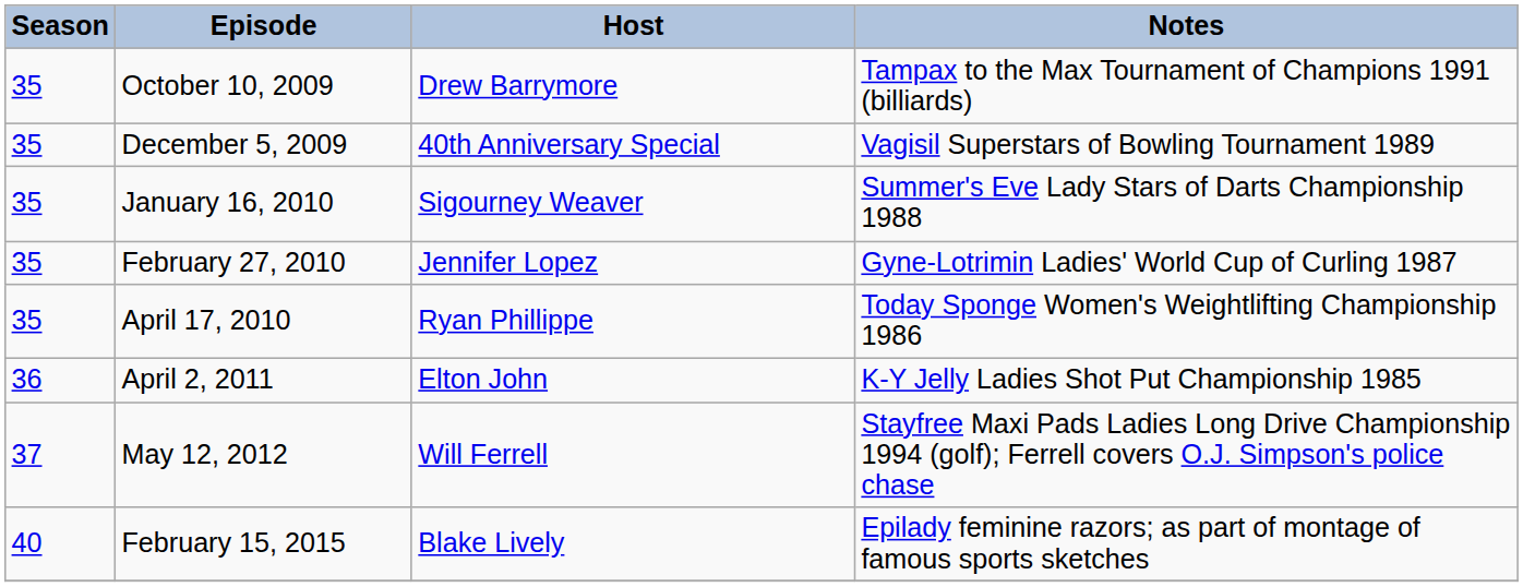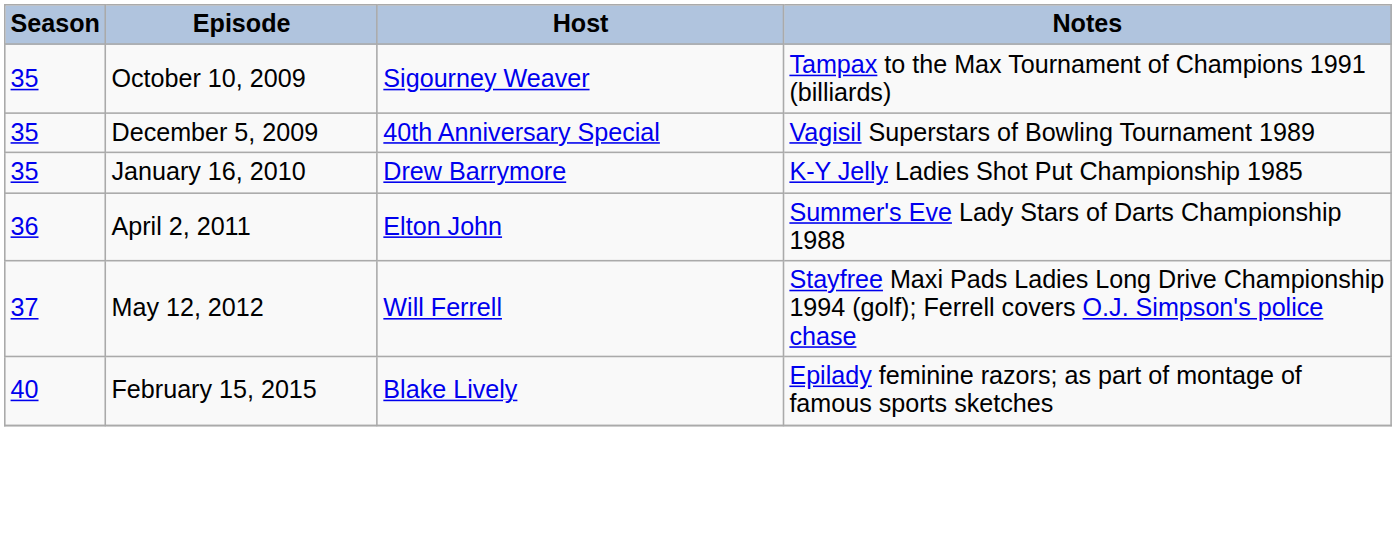 <table class="wikitable" style="width:100%;">
 <tr>
 <th style="background:#B0C4DE;" width="5%">Season</th>
 <th style="background:#B0C4DE;" width="20%">Episode</th>
 <th style="background:#B0C4DE;" width="30%">Host</th>
 <th style="background:#B0C4DE;" width="45%">Notes</th>
 </tr>
 <tr>
 <td><a href='#'>35</a></td>
 <td>October 10, 2009</td>
-<td><a href='#'>Drew Barrymore</a></td>
+<td><a href='#'>Sigourney Weaver</a></td>
 <td><a href='#'>Tampax</a> to the Max Tournament of Champions 1991 (billiards)</td>
 </tr>
 <tr>
 <td><a href='#'>35</a></td>
 <td>December 5, 2009</td>
 <td><a href='#'>40th Anniversary Special</a></td>
 <td><a href='#'>Vagisil</a> Superstars of Bowling Tournament 1989</td>
 </tr>
 <tr>
 <td><a href='#'>35</a></td>
 <td>January 16, 2010</td>
-<td><a href='#'>Sigourney Weaver</a></td>
-<td><a href='#'>Summer's Eve</a> Lady Stars of Darts Championship 1988</td>
-</tr>
-<tr>
-<td><a href='#'>35</a></td>
-<td>February 27, 2010</td>
-<td><a href='#'>Jennifer Lopez</a></td>
-<td><a href='#'>Gyne-Lotrimin</a> Ladies' World Cup of Curling 1987</td>
-</tr>
-<tr>
-<td><a href='#'>35</a></td>
-<td>April 17, 2010</td>
-<td><a href='#'>Ryan Phillippe</a></td>
-<td><a href='#'>Today Sponge</a> Women's Weightlifting Championship 1986</td>
+<td><a href='#'>Drew Barrymore</a></td>
+<td><a href='#'>K-Y Jelly</a> Ladies Shot Put Championship 1985</td>
 </tr>
 <tr>
 <td><a href='#'>36</a></td>
 <td>April 2, 2011</td>
 <td><a href='#'>Elton John</a></td>
-<td><a href='#'>K-Y Jelly</a> Ladies Shot Put Championship 1985</td>
+<td><a href='#'>Summer's Eve</a> Lady Stars of Darts Championship 1988</td>
 </tr>
 <tr>
 <td><a href='#'>37</a></td>
 <td>May 12, 2012</td>
 <td><a href='#'>Will Ferrell</a></td>
 <td><a href='#'>Stayfree</a> Maxi Pads Ladies Long Drive Championship 1994 (golf); Ferrell covers <a href='#'>O.J. Simpson's police chase</a></td>
 </tr>
 <tr>
 <td><a href='#'>40</a></td>
 <td>February 15, 2015</td>
 <td><a href='#'>Blake Lively</a></td>
 <td><a href='#'>Epilady</a> feminine razors; as part of montage of famous sports sketches</td>
 </tr>
 <tr>
 </tr>
 </table>
